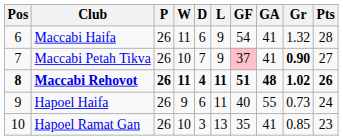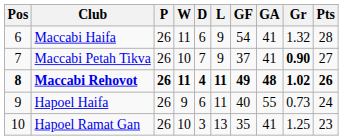 <table class="wikitable" style="text-align:Center">
 <tr>
 <th>Pos</th>
 <th>Club</th>
 <th>P</th>
 <th>W</th>
 <th>D</th>
 <th>L</th>
 <th>GF</th>
 <th>GA</th>
 <th>Gr</th>
 <th>Pts</th>
 </tr>
 <tr>
 <td>6</td>
 <td align=left><a href='#'>Maccabi Haifa</a></td>
 <td>26</td>
 <td>11</td>
 <td>6</td>
 <td>9</td>
 <td>54</td>
 <td>41</td>
 <td>1.32</td>
 <td>28</td>
 </tr>
 <tr>
 <td>7</td>
 <td align=left><a href='#'>Maccabi Petah Tikva</a></td>
 <td>26</td>
 <td>10</td>
 <td>7</td>
 <td>9</td>
-<td style="background: pink;">37</td>
+<td>37</td>
 <td>41</td>
 <td><strong>0.90</strong></td>
 <td>27</td>
 </tr>
 <tr>
 <td><strong>8</strong></td>
 <td align=left><strong><a href='#'>Maccabi Rehovot</a></strong></td>
 <td><strong>26</strong></td>
 <td><strong>11</strong></td>
 <td><strong>4</strong></td>
 <td><strong>11</strong></td>
-<td><strong>51</strong></td>
+<td><strong>49</strong></td>
 <td><strong>48</strong></td>
 <td><strong>1.02</strong></td>
 <td><strong>26</strong></td>
 </tr>
 <tr>
 <td>9</td>
 <td align=left><a href='#'>Hapoel Haifa</a></td>
 <td>26</td>
 <td>9</td>
 <td>6</td>
 <td>11</td>
 <td>40</td>
 <td>55</td>
 <td>0.73</td>
 <td>24</td>
 </tr>
 <tr>
 <td>10</td>
 <td align=left><a href='#'>Hapoel Ramat Gan</a></td>
 <td>26</td>
 <td>10</td>
 <td>3</td>
 <td>13</td>
 <td>35</td>
 <td>41</td>
-<td>0.85</td>
+<td>1.25</td>
 <td>23</td>
 </tr>
 </table>
